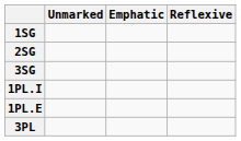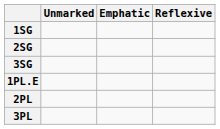 <table class="wikitable" style="text-align:center;">
 <tr>
 <th></th>
 <th>Unmarked</th>
 <th>Emphatic</th>
 <th>Reflexive</th>
 </tr>
 <tr>
 <th>1SG</th>
 <td></td>
 <td></td>
 <td></td>
 </tr>
 <tr>
 <th>2SG</th>
 <td></td>
 <td></td>
 <td></td>
 </tr>
 <tr>
 <th>3SG</th>
 <td></td>
 <td></td>
 <td></td>
 </tr>
 <tr>
-<th>1PL.I</th>
+<th>1PL.E</th>
 <td></td>
 <td></td>
 <td></td>
 </tr>
 <tr>
-<th>1PL.E</th>
+<th>2PL</th>
 <td></td>
 <td></td>
 <td></td>
 </tr>
 <tr>
 <th>3PL</th>
 <td></td>
 <td></td>
 <td></td>
 </tr>
 </table>
